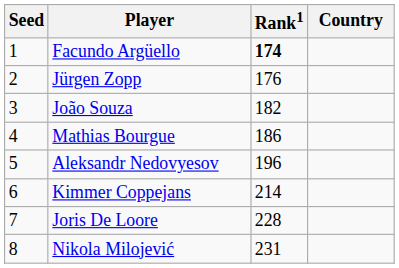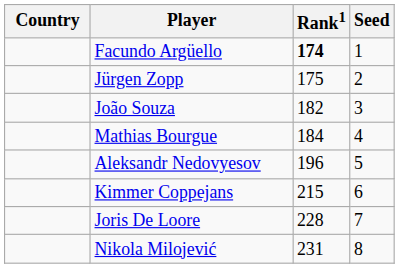 <table class="sortable wikitable">
 <tr>
-<th>Seed</th>
+<th width="70">Country</th>
 <th width="175">Player</th>
 <th>Rank<sup>1</sup></th>
-<th width="70">Country</th>
+<th>Seed</th>
 </tr>
 <tr>
-<td>1</td>
+<td></td>
 <td><a href='#'>Facundo Argüello</a></td>
 <td><strong>174</strong></td>
-<td></td>
+<td>1</td>
 </tr>
 <tr>
+<td></td>
+<td><a href='#'>Jürgen Zopp</a></td>
+<td>175</td>
 <td>2</td>
-<td><a href='#'>Jürgen Zopp</a></td>
-<td>176</td>
-<td></td>
 </tr>
 <tr>
-<td>3</td>
+<td></td>
 <td><a href='#'>João Souza</a></td>
 <td>182</td>
-<td></td>
+<td>3</td>
 </tr>
 <tr>
+<td></td>
+<td><a href='#'>Mathias Bourgue</a></td>
+<td>184</td>
 <td>4</td>
-<td><a href='#'>Mathias Bourgue</a></td>
-<td>186</td>
-<td></td>
 </tr>
 <tr>
-<td>5</td>
+<td></td>
 <td><a href='#'>Aleksandr Nedovyesov</a></td>
 <td>196</td>
-<td></td>
+<td>5</td>
 </tr>
 <tr>
+<td></td>
+<td><a href='#'>Kimmer Coppejans</a></td>
+<td>215</td>
 <td>6</td>
-<td><a href='#'>Kimmer Coppejans</a></td>
-<td>214</td>
-<td></td>
 </tr>
 <tr>
-<td>7</td>
+<td></td>
 <td><a href='#'>Joris De Loore</a></td>
 <td>228</td>
-<td></td>
+<td>7</td>
 </tr>
 <tr>
-<td>8</td>
+<td></td>
 <td><a href='#'>Nikola Milojević</a></td>
 <td>231</td>
-<td></td>
+<td>8</td>
 </tr>
 </table>
